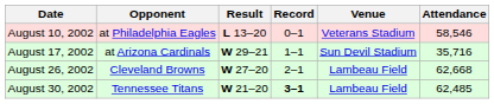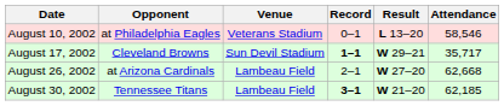 <table class="wikitable" style="text-align:center">
 <tr>
 <th>Date</th>
 <th>Opponent</th>
+<th>Venue</th>
+<th>Record</th>
 <th>Result</th>
-<th>Record</th>
-<th>Venue</th>
 <th>Attendance</th>
 </tr>
 <tr style="background:#ffdddd">
 <td>August 10, 2002</td>
 <td>at <a href='#'>Philadelphia Eagles</a></td>
+<td><a href='#'>Veterans Stadium</a></td>
+<td>0–1</td>
 <td><strong>L</strong> 13–20</td>
-<td>0–1</td>
-<td><a href='#'>Veterans Stadium</a></td>
 <td>58,546</td>
 </tr>
 <tr style="background:#ddffdd">
 <td>August 17, 2002</td>
-<td>at <a href='#'>Arizona Cardinals</a></td>
+<td><a href='#'>Cleveland Browns</a></td>
+<td><a href='#'>Sun Devil Stadium</a></td>
+<td><strong>1–1</strong></td>
 <td><strong>W</strong> 29–21</td>
-<td>1–1</td>
-<td><a href='#'>Sun Devil Stadium</a></td>
-<td>35,716</td>
+<td>35,717</td>
 </tr>
 <tr style="background:#ddffdd">
 <td>August 26, 2002</td>
-<td><a href='#'>Cleveland Browns</a></td>
+<td>at <a href='#'>Arizona Cardinals</a></td>
+<td><a href='#'>Lambeau Field</a></td>
+<td>2–1</td>
 <td><strong>W</strong> 27–20</td>
-<td>2–1</td>
-<td><a href='#'>Lambeau Field</a></td>
 <td>62,668</td>
 </tr>
 <tr style="background:#ddffdd">
 <td>August 30, 2002</td>
 <td><a href='#'>Tennessee Titans</a></td>
+<td><a href='#'>Lambeau Field</a></td>
+<td><strong>3–1</strong></td>
 <td><strong>W</strong> 21–20</td>
-<td><strong>3–1</strong></td>
-<td><a href='#'>Lambeau Field</a></td>
-<td>62,485</td>
+<td>62,185</td>
 </tr>
 </table>
